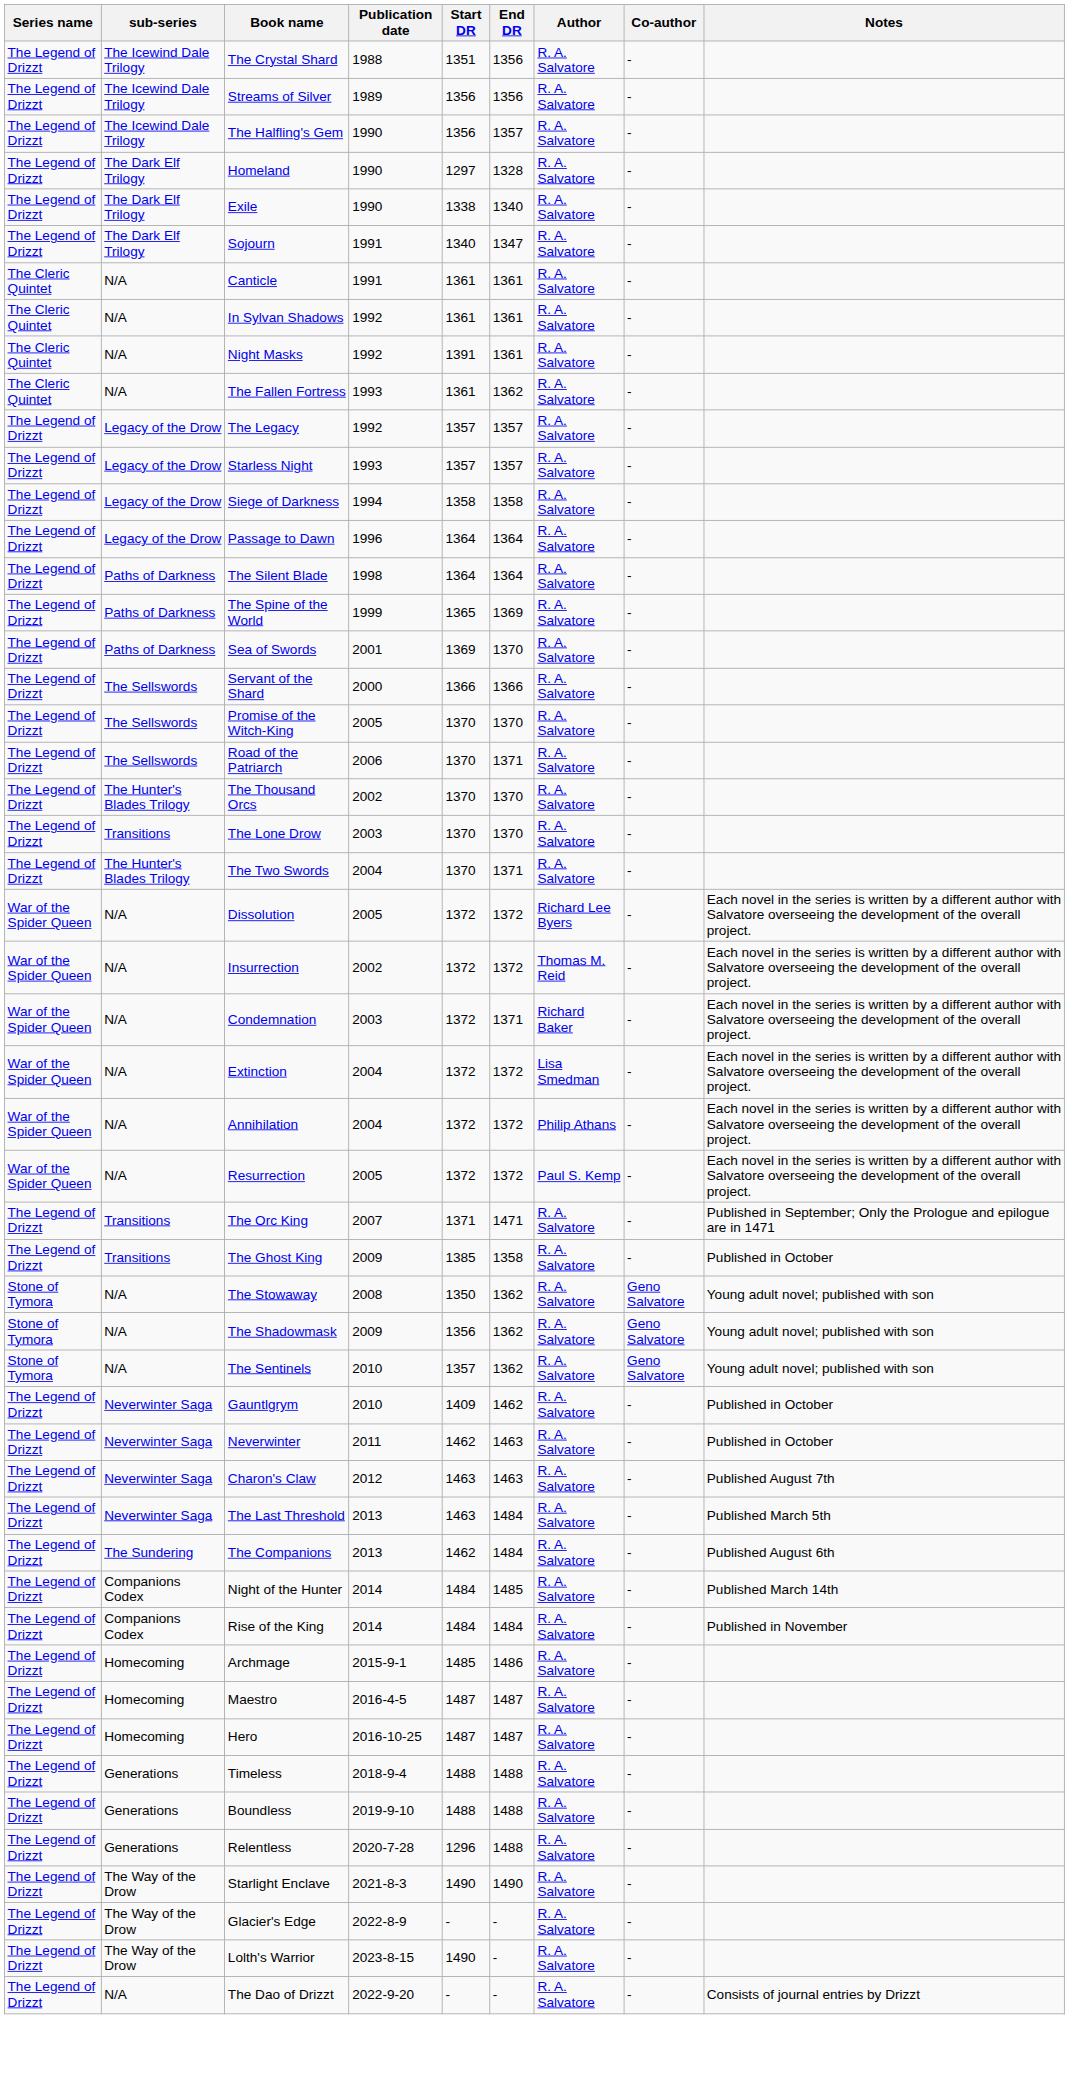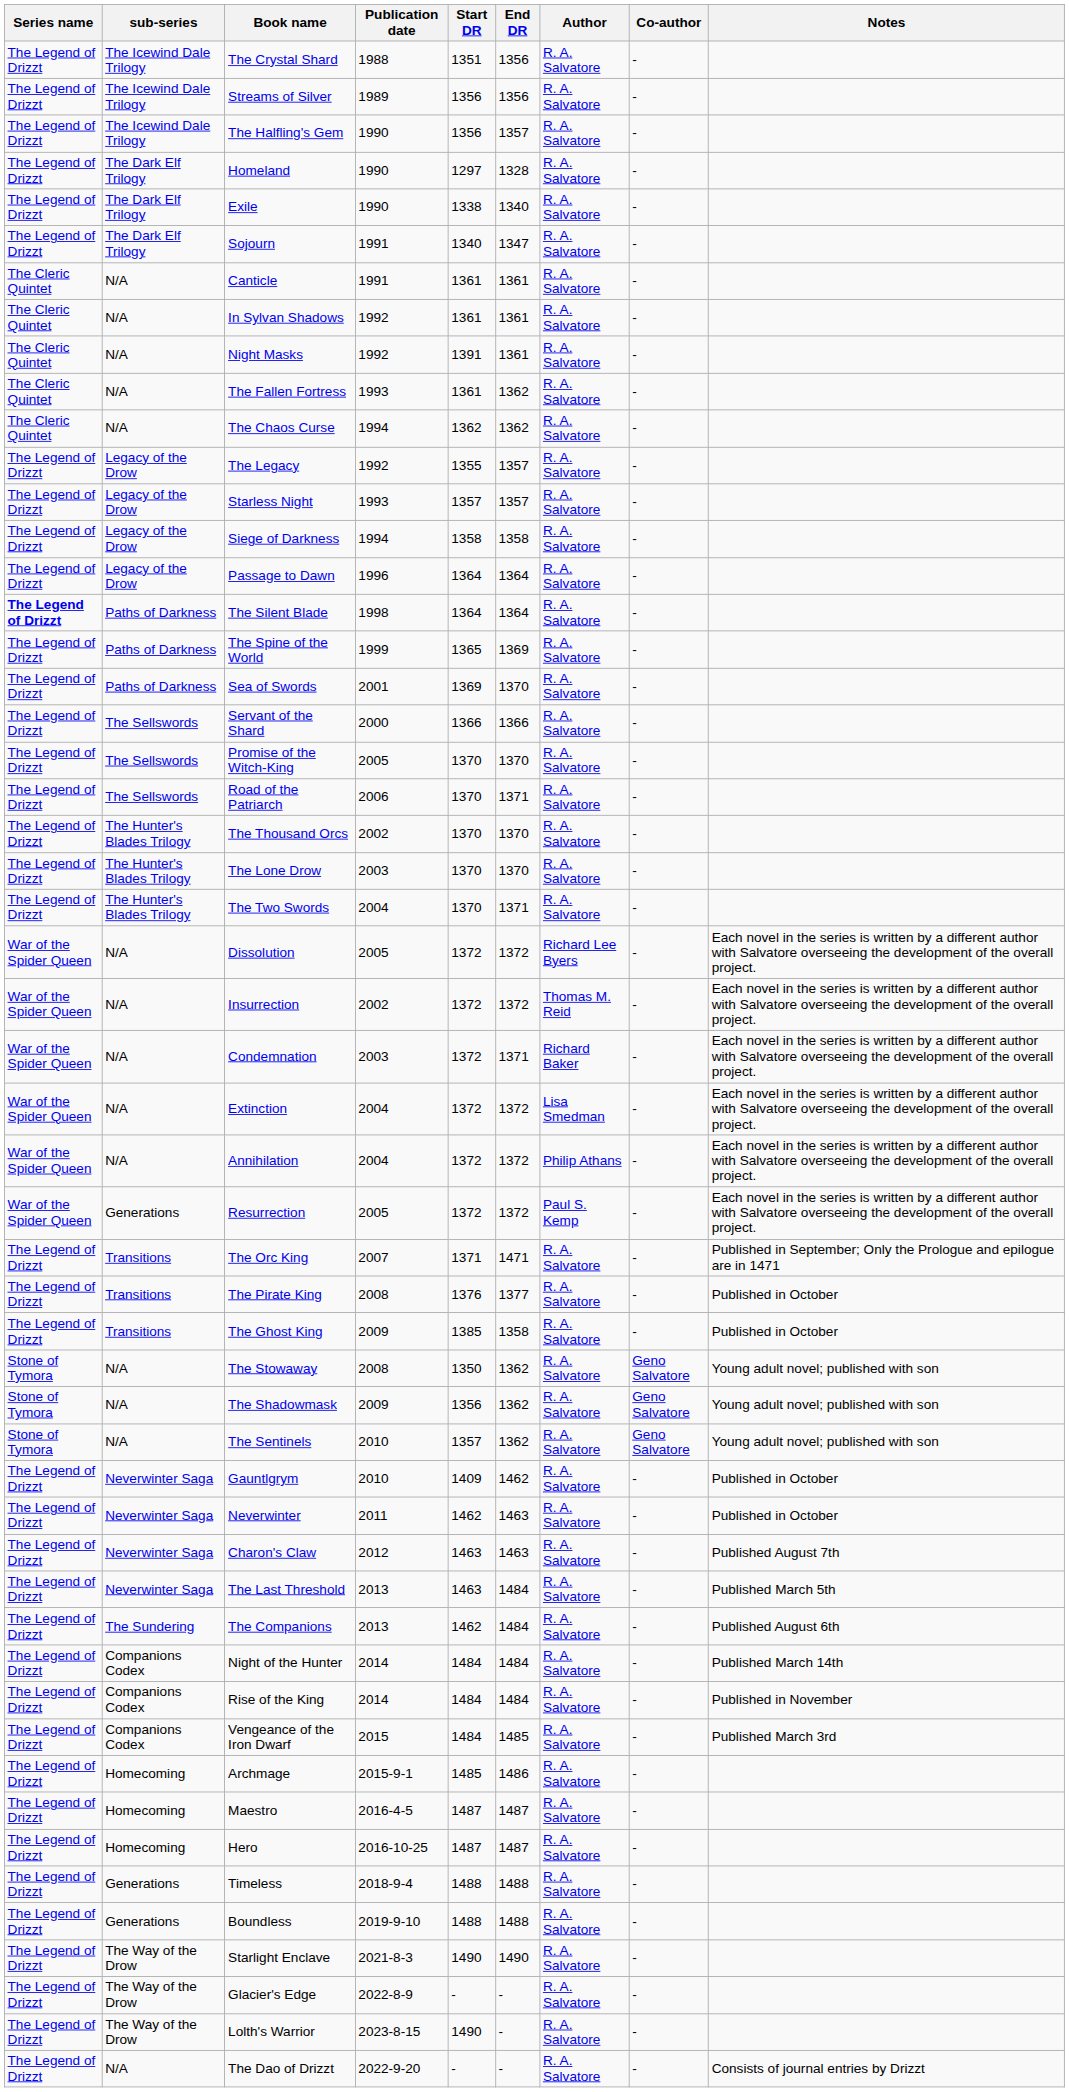 <table class="wikitable sortable">
 <tr>
 <th>Series name</th>
 <th>sub-series</th>
 <th>Book name</th>
 <th>Publication date</th>
 <th>Start <a href='#'>DR</a></th>
 <th>End <a href='#'>DR</a></th>
 <th>Author</th>
 <th>Co-author</th>
 <th>Notes</th>
 </tr>
 <tr>
 <td><a href='#'>The Legend of Drizzt</a></td>
 <td><a href='#'>The Icewind Dale Trilogy</a></td>
 <td><a href='#'>The Crystal Shard</a></td>
 <td>1988</td>
 <td>1351</td>
 <td>1356</td>
 <td><a href='#'>R. A. Salvatore</a></td>
 <td>-</td>
 <td></td>
 </tr>
 <tr>
 <td><a href='#'>The Legend of Drizzt</a></td>
 <td><a href='#'>The Icewind Dale Trilogy</a></td>
 <td><a href='#'>Streams of Silver</a></td>
 <td>1989</td>
 <td>1356</td>
 <td>1356</td>
 <td><a href='#'>R. A. Salvatore</a></td>
 <td>-</td>
 <td></td>
 </tr>
 <tr>
 <td><a href='#'>The Legend of Drizzt</a></td>
 <td><a href='#'>The Icewind Dale Trilogy</a></td>
 <td><a href='#'>The Halfling's Gem</a></td>
 <td>1990</td>
 <td>1356</td>
 <td>1357</td>
 <td><a href='#'>R. A. Salvatore</a></td>
 <td>-</td>
 <td></td>
 </tr>
 <tr>
 <td><a href='#'>The Legend of Drizzt</a></td>
 <td><a href='#'>The Dark Elf Trilogy</a></td>
 <td><a href='#'>Homeland</a></td>
 <td>1990</td>
 <td>1297</td>
 <td>1328</td>
 <td><a href='#'>R. A. Salvatore</a></td>
 <td>-</td>
 <td></td>
 </tr>
 <tr>
 <td><a href='#'>The Legend of Drizzt</a></td>
 <td><a href='#'>The Dark Elf Trilogy</a></td>
 <td><a href='#'>Exile</a></td>
 <td>1990</td>
 <td>1338</td>
 <td>1340</td>
 <td><a href='#'>R. A. Salvatore</a></td>
 <td>-</td>
 <td></td>
 </tr>
 <tr>
 <td><a href='#'>The Legend of Drizzt</a></td>
 <td><a href='#'>The Dark Elf Trilogy</a></td>
 <td><a href='#'>Sojourn</a></td>
 <td>1991</td>
 <td>1340</td>
 <td>1347</td>
 <td><a href='#'>R. A. Salvatore</a></td>
 <td>-</td>
 <td></td>
 </tr>
 <tr>
 <td><a href='#'>The Cleric Quintet</a></td>
 <td>N/A</td>
 <td><a href='#'>Canticle</a></td>
 <td>1991</td>
 <td>1361</td>
 <td>1361</td>
 <td><a href='#'>R. A. Salvatore</a></td>
 <td>-</td>
 <td></td>
 </tr>
 <tr>
 <td><a href='#'>The Cleric Quintet</a></td>
 <td>N/A</td>
 <td><a href='#'>In Sylvan Shadows</a></td>
 <td>1992</td>
 <td>1361</td>
 <td>1361</td>
 <td><a href='#'>R. A. Salvatore</a></td>
 <td>-</td>
 <td></td>
 </tr>
 <tr>
 <td><a href='#'>The Cleric Quintet</a></td>
 <td>N/A</td>
 <td><a href='#'>Night Masks</a></td>
 <td>1992</td>
 <td>1391</td>
 <td>1361</td>
 <td><a href='#'>R. A. Salvatore</a></td>
 <td>-</td>
 <td></td>
 </tr>
 <tr>
 <td><a href='#'>The Cleric Quintet</a></td>
 <td>N/A</td>
 <td><a href='#'>The Fallen Fortress</a></td>
 <td>1993</td>
 <td>1361</td>
 <td>1362</td>
 <td><a href='#'>R. A. Salvatore</a></td>
 <td>-</td>
 <td></td>
 </tr>
 <tr>
+<td><a href='#'>The Cleric Quintet</a></td>
+<td>N/A</td>
+<td><a href='#'>The Chaos Curse</a></td>
+<td>1994</td>
+<td>1362</td>
+<td>1362</td>
+<td><a href='#'>R. A. Salvatore</a></td>
+<td>-</td>
+<td></td>
+</tr>
+<tr>
 <td><a href='#'>The Legend of Drizzt</a></td>
 <td><a href='#'>Legacy of the Drow</a></td>
 <td><a href='#'>The Legacy</a></td>
 <td>1992</td>
-<td>1357</td>
+<td>1355</td>
 <td>1357</td>
 <td><a href='#'>R. A. Salvatore</a></td>
 <td>-</td>
 <td></td>
 </tr>
 <tr>
 <td><a href='#'>The Legend of Drizzt</a></td>
 <td><a href='#'>Legacy of the Drow</a></td>
 <td><a href='#'>Starless Night</a></td>
 <td>1993</td>
 <td>1357</td>
 <td>1357</td>
 <td><a href='#'>R. A. Salvatore</a></td>
 <td>-</td>
 <td></td>
 </tr>
 <tr>
 <td><a href='#'>The Legend of Drizzt</a></td>
 <td><a href='#'>Legacy of the Drow</a></td>
 <td><a href='#'>Siege of Darkness</a></td>
 <td>1994</td>
 <td>1358</td>
 <td>1358</td>
 <td><a href='#'>R. A. Salvatore</a></td>
 <td>-</td>
 <td></td>
 </tr>
 <tr>
 <td><a href='#'>The Legend of Drizzt</a></td>
 <td><a href='#'>Legacy of the Drow</a></td>
 <td><a href='#'>Passage to Dawn</a></td>
 <td>1996</td>
 <td>1364</td>
 <td>1364</td>
 <td><a href='#'>R. A. Salvatore</a></td>
 <td>-</td>
 <td></td>
 </tr>
 <tr>
-<td><a href='#'>The Legend of Drizzt</a></td>
+<td><strong><a href='#'>The Legend of Drizzt</a></strong></td>
 <td><a href='#'>Paths of Darkness</a></td>
 <td><a href='#'>The Silent Blade</a></td>
 <td>1998</td>
 <td>1364</td>
 <td>1364</td>
 <td><a href='#'>R. A. Salvatore</a></td>
 <td>-</td>
 <td></td>
 </tr>
 <tr>
 <td><a href='#'>The Legend of Drizzt</a></td>
 <td><a href='#'>Paths of Darkness</a></td>
 <td><a href='#'>The Spine of the World</a></td>
 <td>1999</td>
 <td>1365</td>
 <td>1369</td>
 <td><a href='#'>R. A. Salvatore</a></td>
 <td>-</td>
 <td></td>
 </tr>
 <tr>
 <td><a href='#'>The Legend of Drizzt</a></td>
 <td><a href='#'>Paths of Darkness</a></td>
 <td><a href='#'>Sea of Swords</a></td>
 <td>2001</td>
 <td>1369</td>
 <td>1370</td>
 <td><a href='#'>R. A. Salvatore</a></td>
 <td>-</td>
 <td></td>
 </tr>
 <tr>
 <td><a href='#'>The Legend of Drizzt</a></td>
 <td><a href='#'>The Sellswords</a></td>
 <td><a href='#'>Servant of the Shard</a></td>
 <td>2000</td>
 <td>1366</td>
 <td>1366</td>
 <td><a href='#'>R. A. Salvatore</a></td>
 <td>-</td>
 <td></td>
 </tr>
 <tr>
 <td><a href='#'>The Legend of Drizzt</a></td>
 <td><a href='#'>The Sellswords</a></td>
 <td><a href='#'>Promise of the Witch-King</a></td>
 <td>2005</td>
 <td>1370</td>
 <td>1370</td>
 <td><a href='#'>R. A. Salvatore</a></td>
 <td>-</td>
 <td></td>
 </tr>
 <tr>
 <td><a href='#'>The Legend of Drizzt</a></td>
 <td><a href='#'>The Sellswords</a></td>
 <td><a href='#'>Road of the Patriarch</a></td>
 <td>2006</td>
 <td>1370</td>
 <td>1371</td>
 <td><a href='#'>R. A. Salvatore</a></td>
 <td>-</td>
 <td></td>
 </tr>
 <tr>
 <td><a href='#'>The Legend of Drizzt</a></td>
 <td><a href='#'>The Hunter's Blades Trilogy</a></td>
 <td><a href='#'>The Thousand Orcs</a></td>
 <td>2002</td>
 <td>1370</td>
 <td>1370</td>
 <td><a href='#'>R. A. Salvatore</a></td>
 <td>-</td>
 <td></td>
 </tr>
 <tr>
 <td><a href='#'>The Legend of Drizzt</a></td>
-<td><a href='#'>Transitions</a></td>
+<td><a href='#'>The Hunter's Blades Trilogy</a></td>
 <td><a href='#'>The Lone Drow</a></td>
 <td>2003</td>
 <td>1370</td>
 <td>1370</td>
 <td><a href='#'>R. A. Salvatore</a></td>
 <td>-</td>
 <td></td>
 </tr>
 <tr>
 <td><a href='#'>The Legend of Drizzt</a></td>
 <td><a href='#'>The Hunter's Blades Trilogy</a></td>
 <td><a href='#'>The Two Swords</a></td>
 <td>2004</td>
 <td>1370</td>
 <td>1371</td>
 <td><a href='#'>R. A. Salvatore</a></td>
 <td>-</td>
 <td></td>
 </tr>
 <tr>
 <td><a href='#'>War of the Spider Queen</a></td>
 <td>N/A</td>
 <td><a href='#'>Dissolution</a></td>
 <td>2005</td>
 <td>1372</td>
 <td>1372</td>
 <td><a href='#'>Richard Lee Byers</a></td>
 <td>-</td>
 <td>Each novel in the series is written by a different author with Salvatore overseeing the development of the overall project.</td>
 </tr>
 <tr>
 <td><a href='#'>War of the Spider Queen</a></td>
 <td>N/A</td>
 <td><a href='#'>Insurrection</a></td>
 <td>2002</td>
 <td>1372</td>
 <td>1372</td>
 <td><a href='#'>Thomas M. Reid</a></td>
 <td>-</td>
 <td>Each novel in the series is written by a different author with Salvatore overseeing the development of the overall project.</td>
 </tr>
 <tr>
 <td><a href='#'>War of the Spider Queen</a></td>
 <td>N/A</td>
 <td><a href='#'>Condemnation</a></td>
 <td>2003</td>
 <td>1372</td>
 <td>1371</td>
 <td><a href='#'>Richard Baker</a></td>
 <td>-</td>
 <td>Each novel in the series is written by a different author with Salvatore overseeing the development of the overall project.</td>
 </tr>
 <tr>
 <td><a href='#'>War of the Spider Queen</a></td>
 <td>N/A</td>
 <td><a href='#'>Extinction</a></td>
 <td>2004</td>
 <td>1372</td>
 <td>1372</td>
 <td><a href='#'>Lisa Smedman</a></td>
 <td>-</td>
 <td>Each novel in the series is written by a different author with Salvatore overseeing the development of the overall project.</td>
 </tr>
 <tr>
 <td><a href='#'>War of the Spider Queen</a></td>
 <td>N/A</td>
 <td><a href='#'>Annihilation</a></td>
 <td>2004</td>
 <td>1372</td>
 <td>1372</td>
 <td><a href='#'>Philip Athans</a></td>
 <td>-</td>
 <td>Each novel in the series is written by a different author with Salvatore overseeing the development of the overall project.</td>
 </tr>
 <tr>
 <td><a href='#'>War of the Spider Queen</a></td>
-<td>N/A</td>
+<td>Generations</td>
 <td><a href='#'>Resurrection</a></td>
 <td>2005</td>
 <td>1372</td>
 <td>1372</td>
 <td><a href='#'>Paul S. Kemp</a></td>
 <td>-</td>
 <td>Each novel in the series is written by a different author with Salvatore overseeing the development of the overall project.</td>
 </tr>
 <tr>
 <td><a href='#'>The Legend of Drizzt</a></td>
 <td><a href='#'>Transitions</a></td>
 <td><a href='#'>The Orc King</a></td>
 <td>2007</td>
 <td>1371</td>
 <td>1471</td>
 <td><a href='#'>R. A. Salvatore</a></td>
 <td>-</td>
 <td>Published in September; Only the Prologue and epilogue are in 1471</td>
+</tr>
+<tr>
+<td><a href='#'>The Legend of Drizzt</a></td>
+<td><a href='#'>Transitions</a></td>
+<td><a href='#'>The Pirate King</a></td>
+<td>2008</td>
+<td>1376</td>
+<td>1377</td>
+<td><a href='#'>R. A. Salvatore</a></td>
+<td>-</td>
+<td>Published in October</td>
 </tr>
 <tr>
 <td><a href='#'>The Legend of Drizzt</a></td>
 <td><a href='#'>Transitions</a></td>
 <td><a href='#'>The Ghost King</a></td>
 <td>2009</td>
 <td>1385</td>
 <td>1358</td>
 <td><a href='#'>R. A. Salvatore</a></td>
 <td>-</td>
 <td>Published in October</td>
 </tr>
 <tr>
 <td><a href='#'>Stone of Tymora</a></td>
 <td>N/A</td>
 <td><a href='#'>The Stowaway</a></td>
 <td>2008</td>
 <td>1350</td>
 <td>1362</td>
 <td><a href='#'>R. A. Salvatore</a></td>
 <td><a href='#'>Geno Salvatore</a></td>
 <td>Young adult novel; published with son</td>
 </tr>
 <tr>
 <td><a href='#'>Stone of Tymora</a></td>
 <td>N/A</td>
 <td><a href='#'>The Shadowmask</a></td>
 <td>2009</td>
 <td>1356</td>
 <td>1362</td>
 <td><a href='#'>R. A. Salvatore</a></td>
 <td><a href='#'>Geno Salvatore</a></td>
 <td>Young adult novel; published with son</td>
 </tr>
 <tr>
 <td><a href='#'>Stone of Tymora</a></td>
 <td>N/A</td>
 <td><a href='#'>The Sentinels</a></td>
 <td>2010</td>
 <td>1357</td>
 <td>1362</td>
 <td><a href='#'>R. A. Salvatore</a></td>
 <td><a href='#'>Geno Salvatore</a></td>
 <td>Young adult novel; published with son</td>
 </tr>
 <tr>
 <td><a href='#'>The Legend of Drizzt</a></td>
 <td><a href='#'>Neverwinter Saga</a></td>
 <td><a href='#'>Gauntlgrym</a></td>
 <td>2010</td>
 <td>1409</td>
 <td>1462</td>
 <td><a href='#'>R. A. Salvatore</a></td>
 <td>-</td>
 <td>Published in October</td>
 </tr>
 <tr>
 <td><a href='#'>The Legend of Drizzt</a></td>
 <td><a href='#'>Neverwinter Saga</a></td>
 <td><a href='#'>Neverwinter</a></td>
 <td>2011</td>
 <td>1462</td>
 <td>1463</td>
 <td><a href='#'>R. A. Salvatore</a></td>
 <td>-</td>
 <td>Published in October</td>
 </tr>
 <tr>
 <td><a href='#'>The Legend of Drizzt</a></td>
 <td><a href='#'>Neverwinter Saga</a></td>
 <td><a href='#'>Charon's Claw</a></td>
 <td>2012</td>
 <td>1463</td>
 <td>1463</td>
 <td><a href='#'>R. A. Salvatore</a></td>
 <td>-</td>
 <td>Published August 7th</td>
 </tr>
 <tr>
 <td><a href='#'>The Legend of Drizzt</a></td>
 <td><a href='#'>Neverwinter Saga</a></td>
 <td><a href='#'>The Last Threshold</a></td>
 <td>2013</td>
 <td>1463</td>
 <td>1484</td>
 <td><a href='#'>R. A. Salvatore</a></td>
 <td>-</td>
 <td>Published March 5th</td>
 </tr>
 <tr>
 <td><a href='#'>The Legend of Drizzt</a></td>
 <td><a href='#'>The Sundering</a></td>
 <td><a href='#'>The Companions</a></td>
 <td>2013</td>
 <td>1462</td>
 <td>1484</td>
 <td><a href='#'>R. A. Salvatore</a></td>
 <td>-</td>
 <td>Published August 6th</td>
 </tr>
 <tr>
 <td><a href='#'>The Legend of Drizzt</a></td>
 <td>Companions Codex</td>
 <td>Night of the Hunter</td>
 <td>2014</td>
 <td>1484</td>
-<td>1485</td>
+<td>1484</td>
 <td><a href='#'>R. A. Salvatore</a></td>
 <td>-</td>
 <td>Published March 14th</td>
 </tr>
 <tr>
 <td><a href='#'>The Legend of Drizzt</a></td>
 <td>Companions Codex</td>
 <td>Rise of the King</td>
 <td>2014</td>
 <td>1484</td>
 <td>1484</td>
 <td><a href='#'>R. A. Salvatore</a></td>
 <td>-</td>
 <td>Published in November</td>
+</tr>
+<tr>
+<td><a href='#'>The Legend of Drizzt</a></td>
+<td>Companions Codex</td>
+<td>Vengeance of the Iron Dwarf</td>
+<td>2015</td>
+<td>1484</td>
+<td>1485</td>
+<td><a href='#'>R. A. Salvatore</a></td>
+<td>-</td>
+<td>Published March 3rd</td>
 </tr>
 <tr>
 <td><a href='#'>The Legend of Drizzt</a></td>
 <td>Homecoming</td>
 <td>Archmage</td>
 <td>2015-9-1</td>
 <td>1485</td>
 <td>1486</td>
 <td><a href='#'>R. A. Salvatore</a></td>
 <td>-</td>
 <td></td>
 </tr>
 <tr>
 <td><a href='#'>The Legend of Drizzt</a></td>
 <td>Homecoming</td>
 <td>Maestro</td>
 <td>2016-4-5</td>
 <td>1487</td>
 <td>1487</td>
 <td><a href='#'>R. A. Salvatore</a></td>
 <td>-</td>
 <td></td>
 </tr>
 <tr>
 <td><a href='#'>The Legend of Drizzt</a></td>
 <td>Homecoming</td>
 <td>Hero</td>
 <td>2016-10-25</td>
 <td>1487</td>
 <td>1487</td>
 <td><a href='#'>R. A. Salvatore</a></td>
 <td>-</td>
 <td></td>
 </tr>
 <tr>
 <td><a href='#'>The Legend of Drizzt</a></td>
 <td>Generations</td>
 <td>Timeless</td>
 <td>2018-9-4</td>
 <td>1488</td>
 <td>1488</td>
 <td><a href='#'>R. A. Salvatore</a></td>
 <td>-</td>
 <td></td>
 </tr>
 <tr>
 <td><a href='#'>The Legend of Drizzt</a></td>
 <td>Generations</td>
 <td>Boundless</td>
 <td>2019-9-10</td>
 <td>1488</td>
 <td>1488</td>
 <td><a href='#'>R. A. Salvatore</a></td>
 <td>-</td>
 <td></td>
 </tr>
 <tr>
 <td><a href='#'>The Legend of Drizzt</a></td>
-<td>Generations</td>
-<td>Relentless</td>
-<td>2020-7-28</td>
-<td>1296</td>
-<td>1488</td>
-<td><a href='#'>R. A. Salvatore</a></td>
-<td>-</td>
-<td></td>
-</tr>
-<tr>
-<td><a href='#'>The Legend of Drizzt</a></td>
 <td>The Way of the Drow</td>
 <td>Starlight Enclave</td>
 <td>2021-8-3</td>
 <td>1490</td>
 <td>1490</td>
 <td><a href='#'>R. A. Salvatore</a></td>
 <td>-</td>
 <td></td>
 </tr>
 <tr>
 <td><a href='#'>The Legend of Drizzt</a></td>
 <td>The Way of the Drow</td>
 <td>Glacier's Edge</td>
 <td>2022-8-9</td>
 <td>-</td>
 <td>-</td>
 <td><a href='#'>R. A. Salvatore</a></td>
 <td>-</td>
 <td></td>
 </tr>
 <tr>
 <td><a href='#'>The Legend of Drizzt</a></td>
 <td>The Way of the Drow</td>
 <td>Lolth's Warrior</td>
 <td>2023-8-15</td>
 <td>1490</td>
 <td>-</td>
 <td><a href='#'>R. A. Salvatore</a></td>
 <td>-</td>
 <td></td>
 </tr>
 <tr>
 <td><a href='#'>The Legend of Drizzt</a></td>
 <td>N/A</td>
 <td>The Dao of Drizzt</td>
 <td>2022-9-20</td>
 <td>-</td>
 <td>-</td>
 <td><a href='#'>R. A. Salvatore</a></td>
 <td>-</td>
 <td>Consists of journal entries by Drizzt</td>
 </tr>
 </table>
